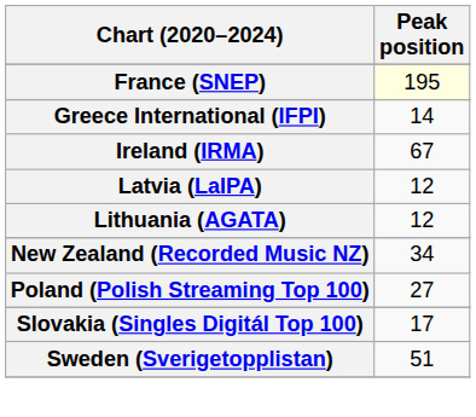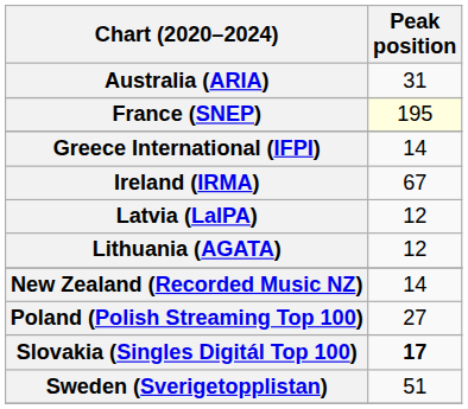 <table class="wikitable sortable plainrowheaders" style="text-align:center">
 <tr>
 <th scope="col">Chart (2020–2024)</th>
 <th scope="col">Peak<br>position</th>
+</tr>
+<tr>
+<th scope="row">Australia (<a href='#'>ARIA</a>)</th>
+<td>31</td>
 </tr>
 <tr>
 </tr>
 <tr>
 </tr>
 <tr>
 </tr>
 <tr>
 <th scope="row">France (<a href='#'>SNEP</a>)</th>
 <td style="background: lightyellow;">195</td>
 </tr>
 <tr>
 </tr>
 <tr>
 </tr>
 <tr>
 <th scope="row">Greece International (<a href='#'>IFPI</a>)</th>
 <td>14</td>
 </tr>
 <tr>
 <th scope="row">Ireland (<a href='#'>IRMA</a>)</th>
 <td>67</td>
 </tr>
 <tr>
 <th scope="row">Latvia (<a href='#'>LaIPA</a>)</th>
 <td>12</td>
 </tr>
 <tr>
 <th scope="row">Lithuania (<a href='#'>AGATA</a>)</th>
 <td>12</td>
 </tr>
 <tr>
 </tr>
 <tr>
 <th scope="row">New Zealand (<a href='#'>Recorded Music NZ</a>)</th>
-<td>34</td>
+<td>14</td>
 </tr>
 <tr>
 <th scope="row">Poland (<a href='#'>Polish Streaming Top 100</a>)</th>
 <td>27</td>
 </tr>
 <tr>
 </tr>
 <tr>
 <th scope="row">Slovakia (<a href='#'>Singles Digitál Top 100</a>)</th>
-<td>17</td>
+<td><strong>17</strong></td>
 </tr>
 <tr>
 <th scope="row">Sweden (<a href='#'>Sverigetopplistan</a>)</th>
 <td>51</td>
 </tr>
 <tr>
 </tr>
 </table>
